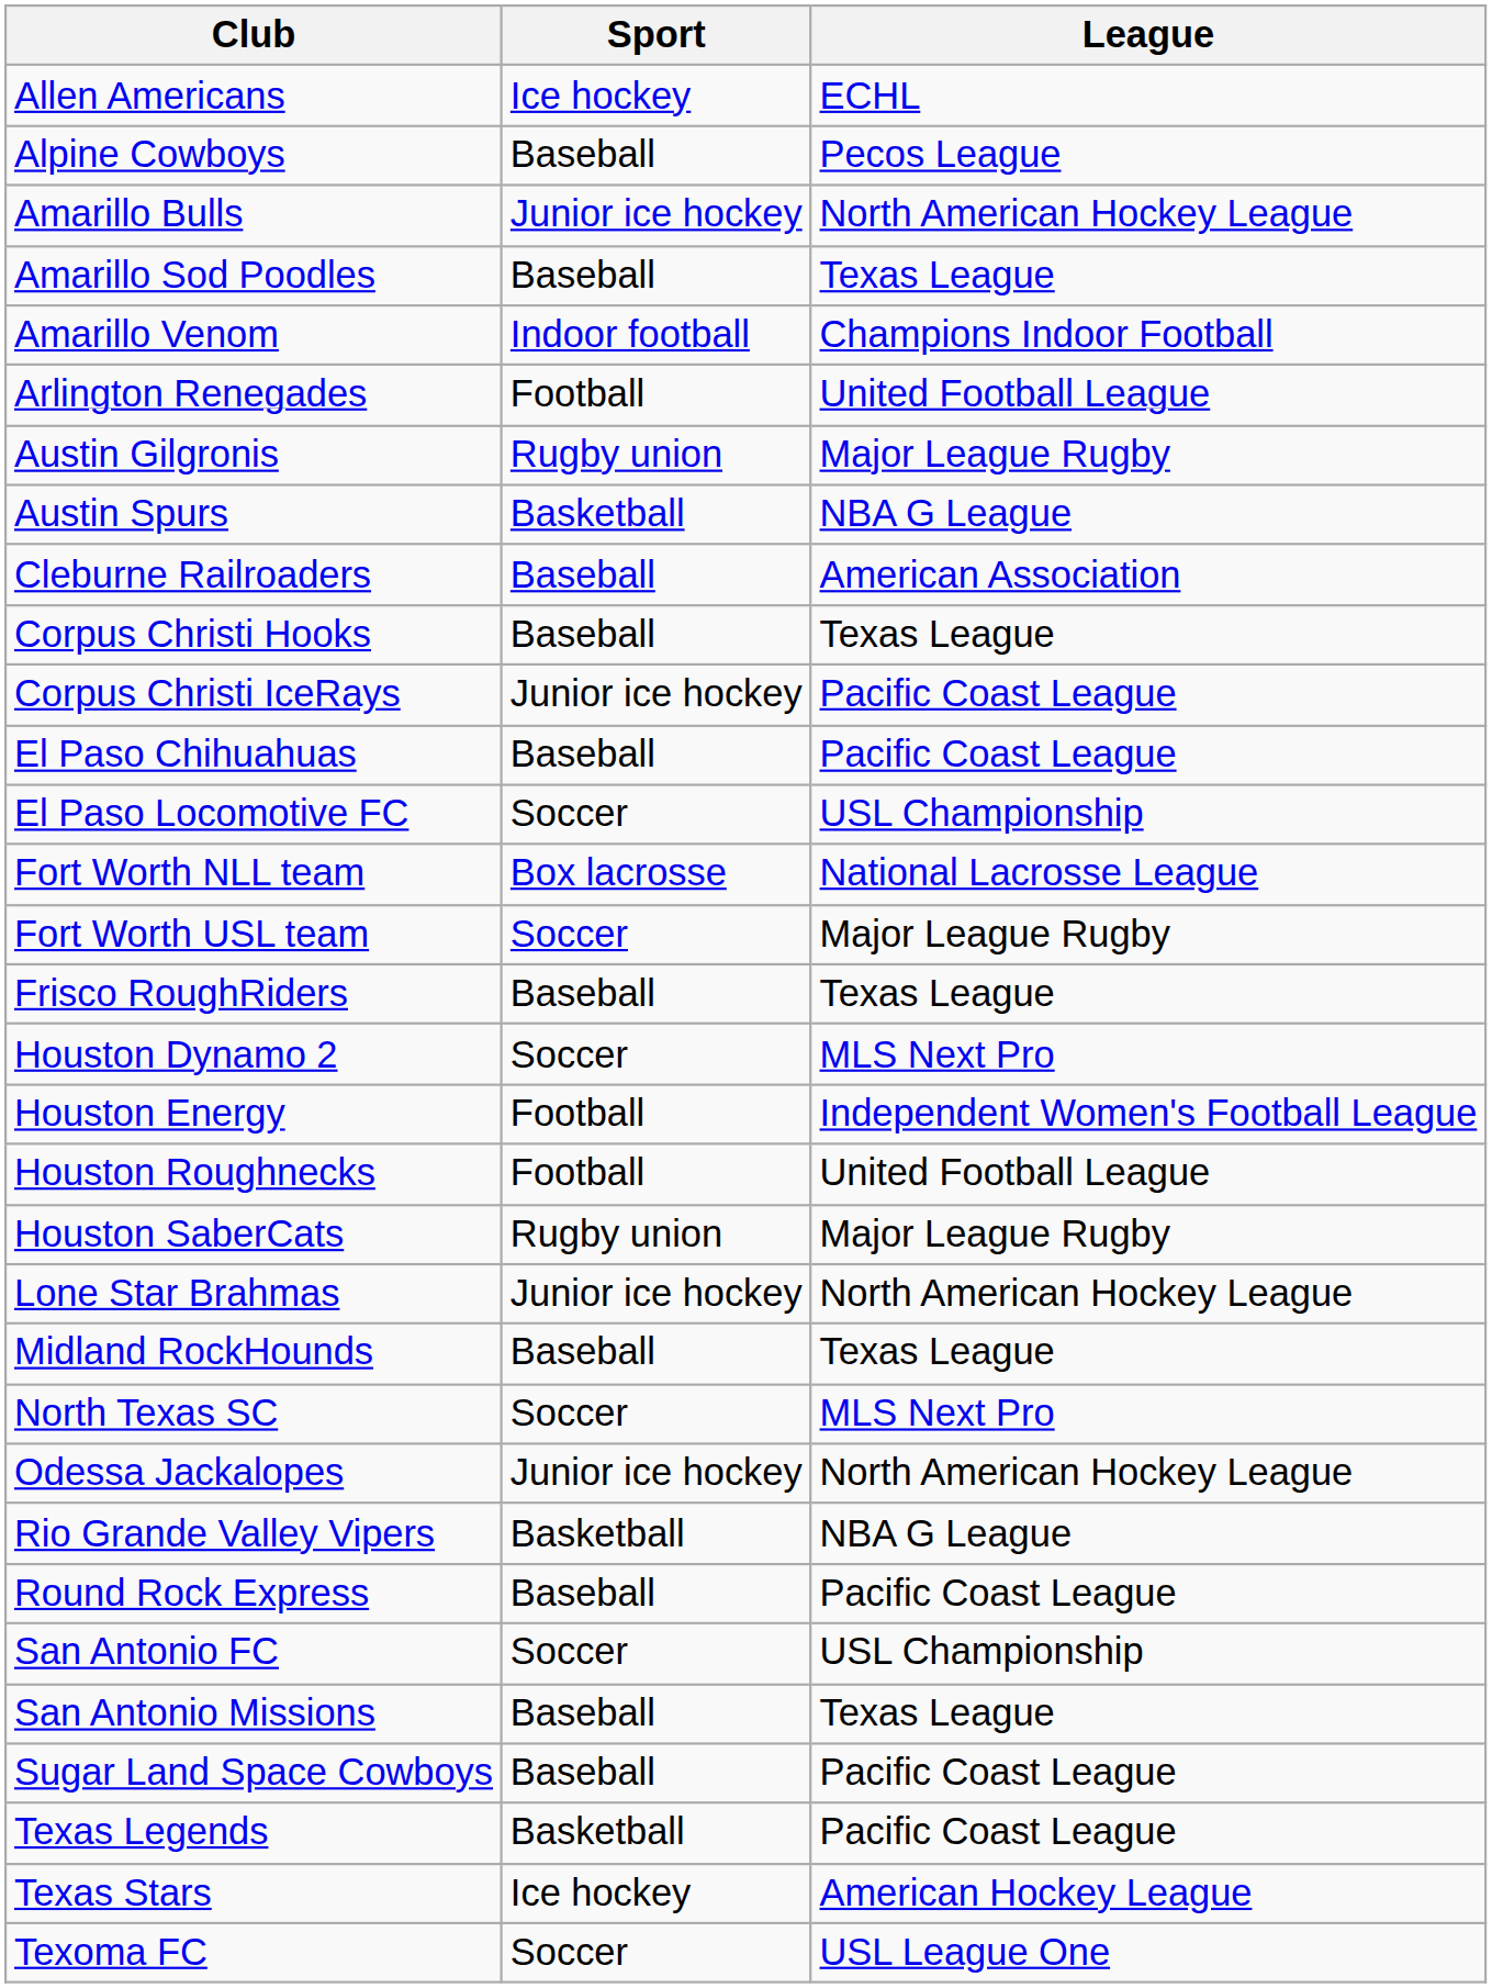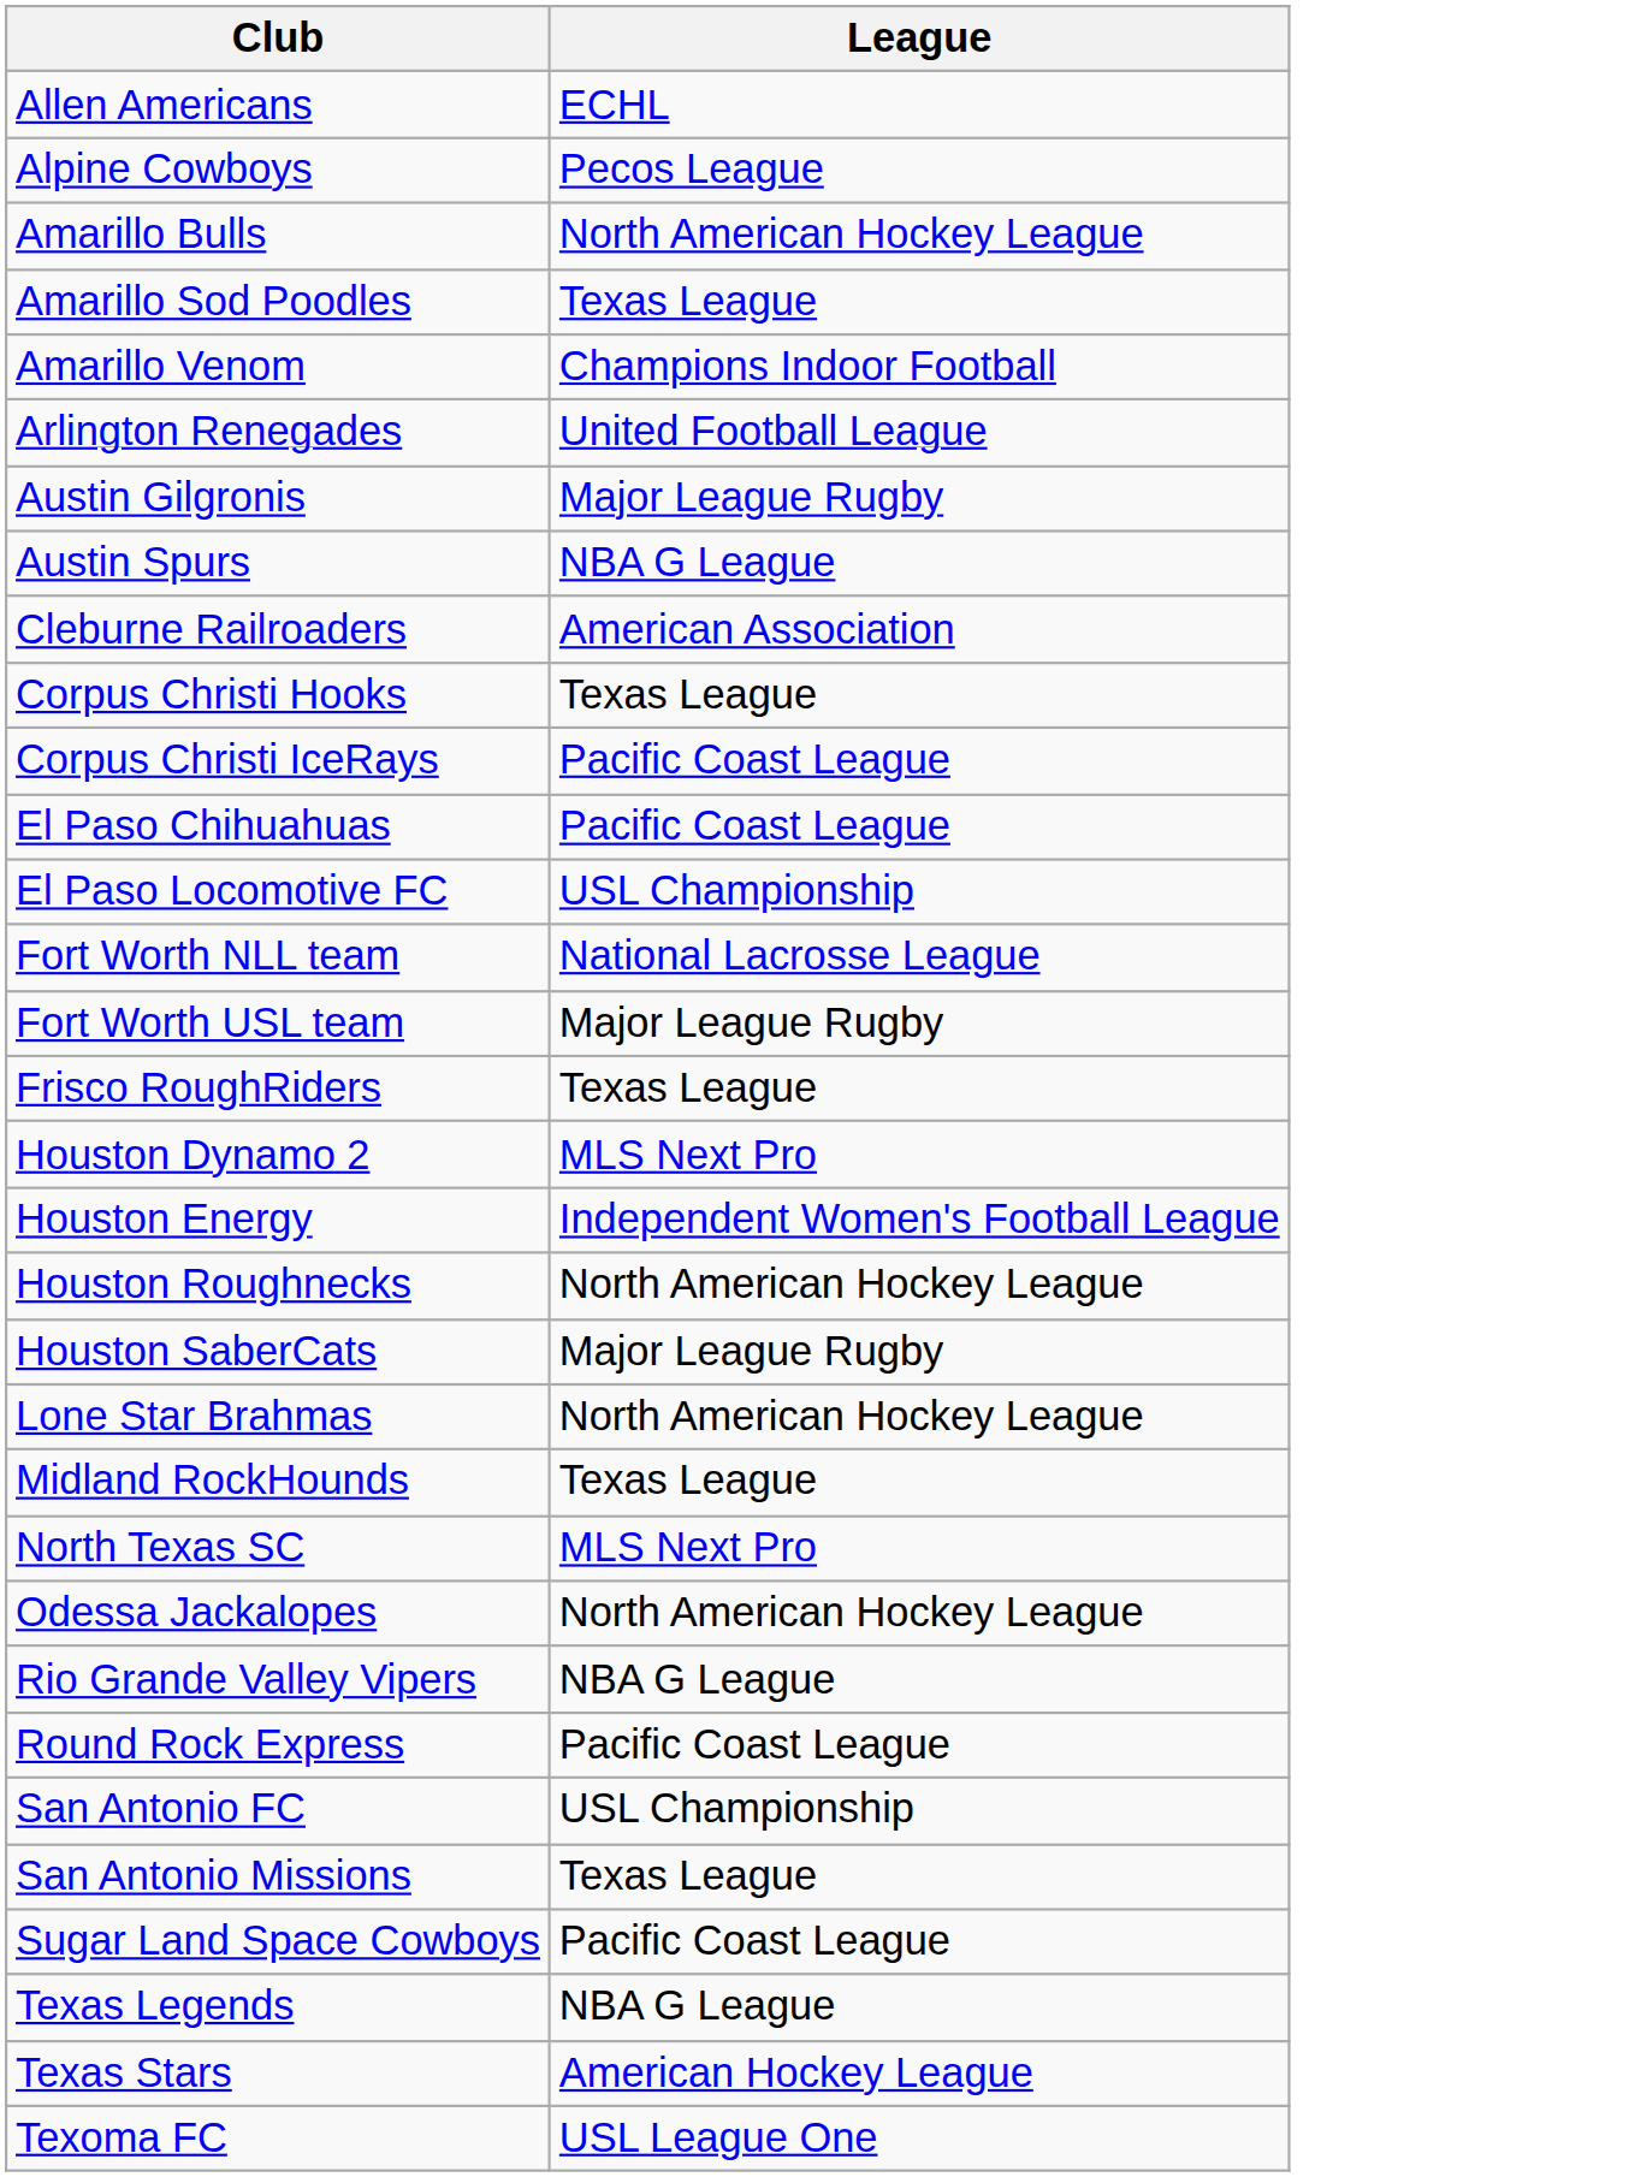 <table class="wikitable sortable">
 <tr>
 <th>Club</th>
-<th>Sport</th>
 <th>League</th>
 </tr>
 <tr>
 <td><a href='#'>Allen Americans</a></td>
-<td><a href='#'>Ice hockey</a></td>
 <td><a href='#'>ECHL</a></td>
 </tr>
 <tr>
 <td><a href='#'>Alpine Cowboys</a></td>
-<td>Baseball</td>
 <td><a href='#'>Pecos League</a></td>
 </tr>
 <tr>
 <td><a href='#'>Amarillo Bulls</a></td>
-<td><a href='#'>Junior ice hockey</a></td>
 <td><a href='#'>North American Hockey League</a></td>
 </tr>
 <tr>
 <td><a href='#'>Amarillo Sod Poodles</a></td>
-<td>Baseball</td>
 <td><a href='#'>Texas League</a></td>
 </tr>
 <tr>
 <td><a href='#'>Amarillo Venom</a></td>
-<td><a href='#'>Indoor football</a></td>
 <td><a href='#'>Champions Indoor Football</a></td>
 </tr>
 <tr>
 <td><a href='#'>Arlington Renegades</a></td>
-<td>Football</td>
 <td><a href='#'>United Football League</a></td>
 </tr>
 <tr>
 <td><a href='#'>Austin Gilgronis</a></td>
-<td><a href='#'>Rugby union</a></td>
 <td><a href='#'>Major League Rugby</a></td>
 </tr>
 <tr>
 <td><a href='#'>Austin Spurs</a></td>
-<td><a href='#'>Basketball</a></td>
 <td><a href='#'>NBA G League</a></td>
 </tr>
 <tr>
 <td><a href='#'>Cleburne Railroaders</a></td>
-<td><a href='#'>Baseball</a></td>
 <td><a href='#'>American Association</a></td>
 </tr>
 <tr>
 <td><a href='#'>Corpus Christi Hooks</a></td>
-<td>Baseball</td>
 <td>Texas League</td>
 </tr>
 <tr>
 <td><a href='#'>Corpus Christi IceRays</a></td>
-<td>Junior ice hockey</td>
 <td><a href='#'>Pacific Coast League</a></td>
 </tr>
 <tr>
 <td><a href='#'>El Paso Chihuahuas</a></td>
-<td>Baseball</td>
 <td><a href='#'>Pacific Coast League</a></td>
 </tr>
 <tr>
 <td><a href='#'>El Paso Locomotive FC</a></td>
-<td>Soccer</td>
 <td><a href='#'>USL Championship</a></td>
 </tr>
 <tr>
 <td><a href='#'>Fort Worth NLL team</a></td>
-<td><a href='#'>Box lacrosse</a></td>
 <td><a href='#'>National Lacrosse League</a></td>
 </tr>
 <tr>
 <td><a href='#'>Fort Worth USL team</a></td>
-<td><a href='#'>Soccer</a></td>
 <td>Major League Rugby</td>
 </tr>
 <tr>
 <td><a href='#'>Frisco RoughRiders</a></td>
-<td>Baseball</td>
 <td>Texas League</td>
 </tr>
 <tr>
 <td><a href='#'>Houston Dynamo 2</a></td>
-<td>Soccer</td>
 <td><a href='#'>MLS Next Pro</a></td>
 </tr>
 <tr>
 <td><a href='#'>Houston Energy</a></td>
-<td>Football</td>
 <td><a href='#'>Independent Women's Football League</a></td>
 </tr>
 <tr>
 <td><a href='#'>Houston Roughnecks</a></td>
-<td>Football</td>
-<td>United Football League</td>
+<td>North American Hockey League</td>
 </tr>
 <tr>
 <td><a href='#'>Houston SaberCats</a></td>
-<td>Rugby union</td>
 <td>Major League Rugby</td>
 </tr>
 <tr>
 <td><a href='#'>Lone Star Brahmas</a></td>
-<td>Junior ice hockey</td>
 <td>North American Hockey League</td>
 </tr>
 <tr>
 <td><a href='#'>Midland RockHounds</a></td>
-<td>Baseball</td>
 <td>Texas League</td>
 </tr>
 <tr>
 <td><a href='#'>North Texas SC</a></td>
-<td>Soccer</td>
 <td><a href='#'>MLS Next Pro</a></td>
 </tr>
 <tr>
 <td><a href='#'>Odessa Jackalopes</a></td>
-<td>Junior ice hockey</td>
 <td>North American Hockey League</td>
 </tr>
 <tr>
 <td><a href='#'>Rio Grande Valley Vipers</a></td>
-<td>Basketball</td>
 <td>NBA G League</td>
 </tr>
 <tr>
 <td><a href='#'>Round Rock Express</a></td>
-<td>Baseball</td>
 <td>Pacific Coast League</td>
 </tr>
 <tr>
 <td><a href='#'>San Antonio FC</a></td>
-<td>Soccer</td>
 <td>USL Championship</td>
 </tr>
 <tr>
 <td><a href='#'>San Antonio Missions</a></td>
-<td>Baseball</td>
 <td>Texas League</td>
 </tr>
 <tr>
 <td><a href='#'>Sugar Land Space Cowboys</a></td>
-<td>Baseball</td>
 <td>Pacific Coast League</td>
 </tr>
 <tr>
 <td><a href='#'>Texas Legends</a></td>
-<td>Basketball</td>
-<td>Pacific Coast League</td>
+<td>NBA G League</td>
 </tr>
 <tr>
 <td><a href='#'>Texas Stars</a></td>
-<td>Ice hockey</td>
 <td><a href='#'>American Hockey League</a></td>
 </tr>
 <tr>
 <td><a href='#'>Texoma FC</a></td>
-<td>Soccer</td>
 <td><a href='#'>USL League One</a></td>
 </tr>
 </table>
